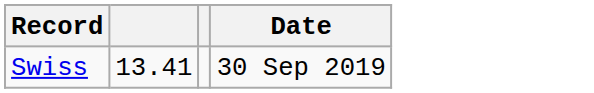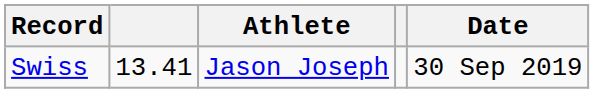 <table class="wikitable">
 <tr>
 <th>Record</th>
 <th></th>
+<th>Athlete</th>
 <th></th>
 <th>Date</th>
 </tr>
 <tr>
 <td><a href='#'>Swiss</a></td>
 <td>13.41</td>
+<td><a href='#'>Jason Joseph</a></td>
 <td></td>
 <td align=right>30 Sep 2019</td>
 </tr>
 </table>
